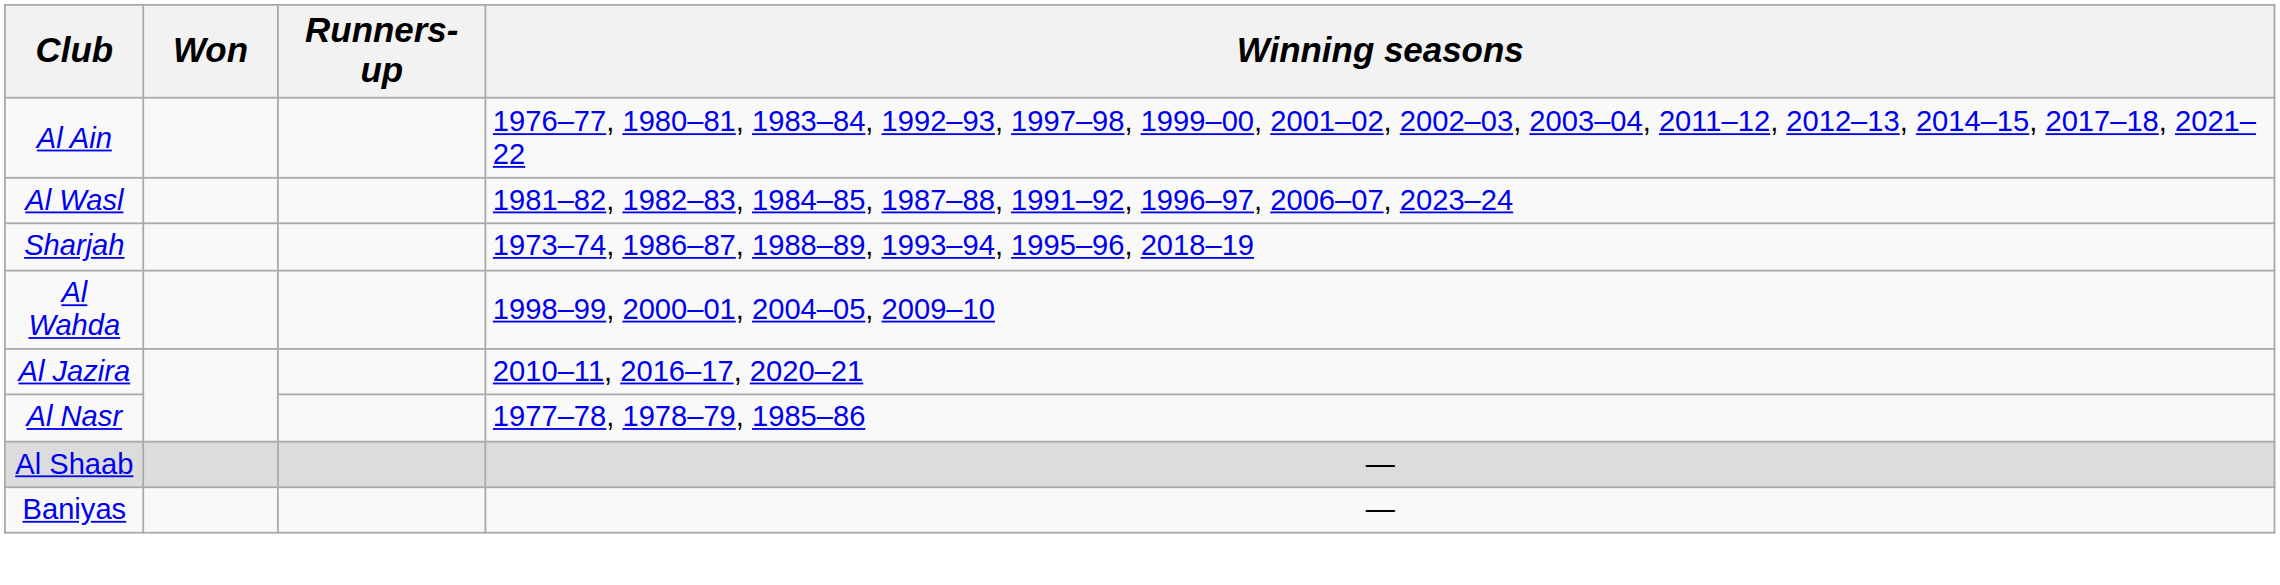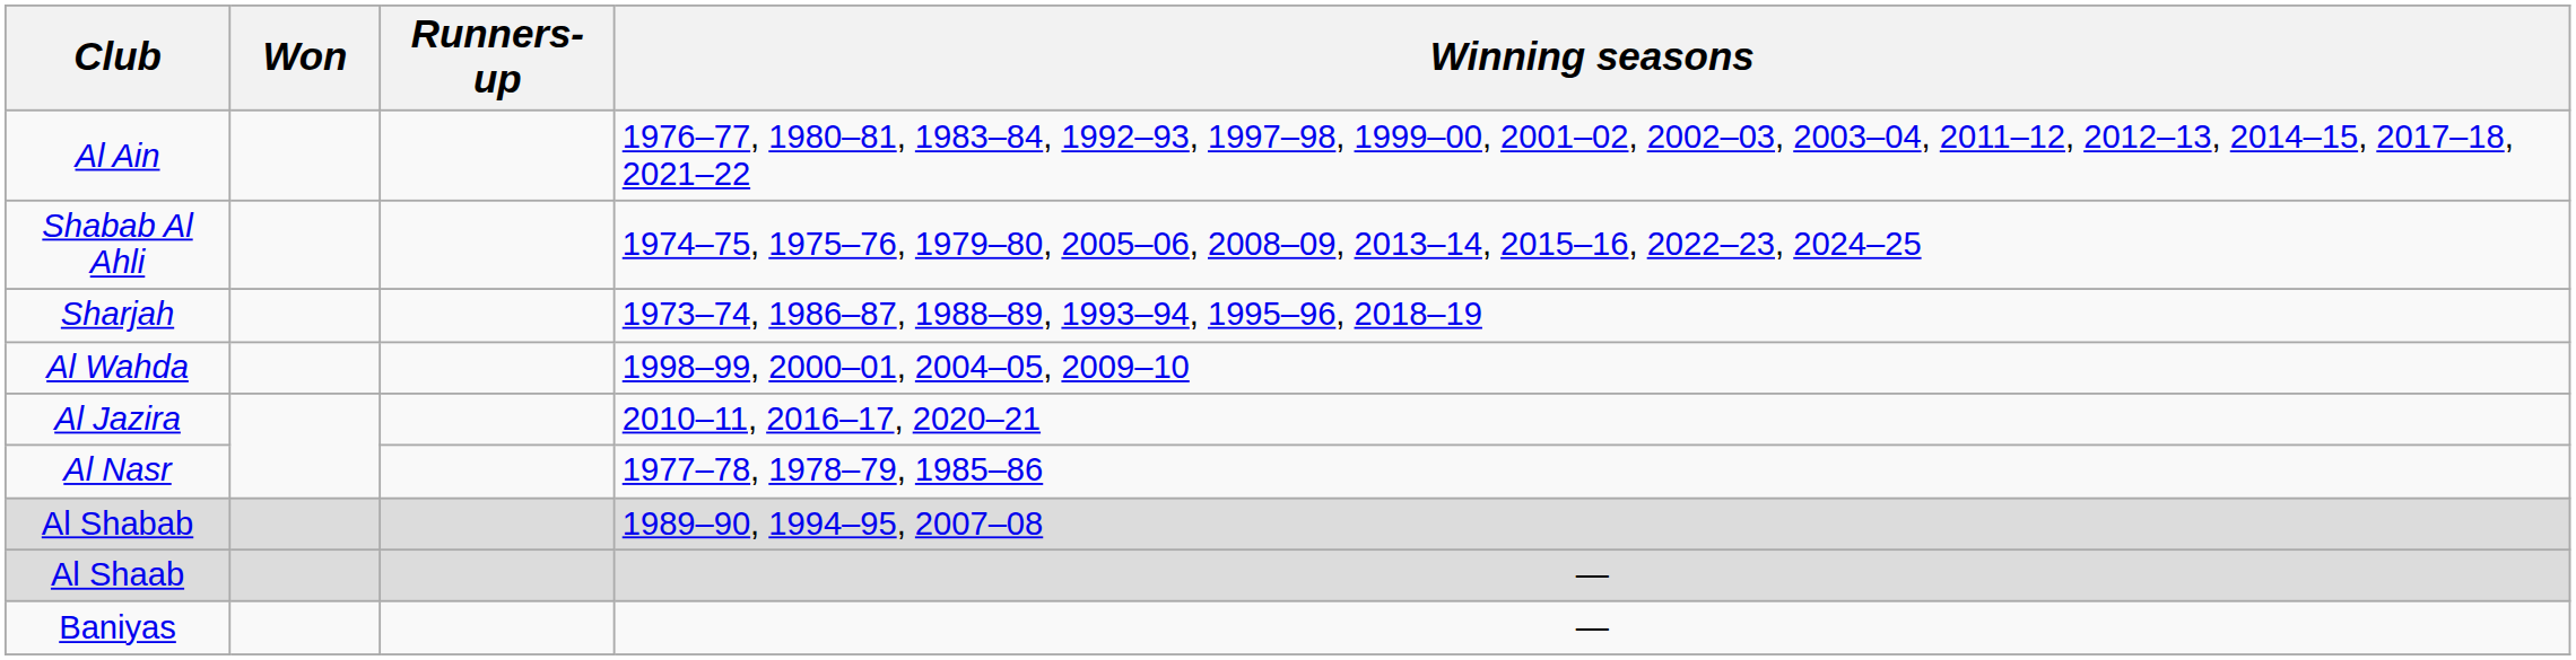 <table class="wikitable sortable">
 <tr>
 <th scope=col class="unsortable"><em><big>Club</big></em></th>
 <th scope=col width=66><em><big>Won</big></em></th>
 <th scope=col><em><big>Runners-up</big></em></th>
 <th scope=col class="unsortable"><em><big>Winning seasons</big></em></th>
 </tr>
 <tr>
 <td align="center"><em><a href='#'>Al Ain</a>  </em></td>
 <td></td>
 <td></td>
 <td><a href='#'>1976–77</a>, <a href='#'>1980–81</a>, <a href='#'>1983–84</a>, <a href='#'>1992–93</a>, <a href='#'>1997–98</a>, <a href='#'>1999–00</a>, <a href='#'>2001–02</a>, <a href='#'>2002–03</a>, <a href='#'>2003–04</a>, <a href='#'>2011–12</a>, <a href='#'>2012–13</a>, <a href='#'>2014–15</a>, <a href='#'>2017–18</a>, <a href='#'>2021–22</a></td>
 </tr>
 <tr>
-<td align="center"><em><a href='#'>Al Wasl</a> </em></td>
+<td align="center"><em><a href='#'>Shabab Al Ahli</a> </em></td>
 <td></td>
 <td></td>
-<td><a href='#'>1981–82</a>, <a href='#'>1982–83</a>, <a href='#'>1984–85</a>, <a href='#'>1987–88</a>, <a href='#'>1991–92</a>, <a href='#'>1996–97</a>, <a href='#'>2006–07</a>, <a href='#'>2023–24</a></td>
+<td><a href='#'>1974–75</a>, <a href='#'>1975–76</a>, <a href='#'>1979–80</a>, <a href='#'>2005–06</a>, <a href='#'>2008–09</a>, <a href='#'>2013–14</a>, <a href='#'>2015–16</a>, <a href='#'>2022–23</a>, <a href='#'>2024–25</a></td>
 </tr>
 <tr>
 <td align="center"><em><a href='#'>Sharjah</a> </em></td>
 <td></td>
 <td></td>
 <td><a href='#'>1973–74</a>, <a href='#'>1986–87</a>, <a href='#'>1988–89</a>, <a href='#'>1993–94</a>, <a href='#'>1995–96</a>, <a href='#'>2018–19</a></td>
 </tr>
 <tr>
 <td align="center"><a href='#'><em>Al Wahda</em></a></td>
 <td></td>
 <td></td>
 <td><a href='#'>1998–99</a>, <a href='#'>2000–01</a>, <a href='#'>2004–05</a>, <a href='#'>2009–10</a></td>
 </tr>
 <tr>
 <td align="center"><a href='#'><em>Al Jazira</em></a></td>
 <td rowspan="2"></td>
 <td></td>
 <td><a href='#'>2010–11</a>, <a href='#'>2016–17</a>, <a href='#'>2020–21</a></td>
 </tr>
 <tr>
 <td align="center"><a href='#'><em>Al Nasr</em></a></td>
 <td></td>
 <td><a href='#'>1977–78</a>, <a href='#'>1978–79</a>, <a href='#'>1985–86</a></td>
 </tr>
 <tr bgcolor=#DCDCDC>
+<td align="center"><a href='#'>Al Shabab</a></td>
+<td></td>
+<td></td>
+<td><a href='#'>1989–90</a>, <a href='#'>1994–95</a>, <a href='#'>2007–08</a></td>
+</tr>
+<tr bgcolor=#DCDCDC>
 <td align="center"><a href='#'>Al Shaab</a></td>
 <td></td>
 <td></td>
 <td align=center>—</td>
 </tr>
 <tr>
 <td align="center"><a href='#'>Baniyas</a></td>
 <td></td>
 <td></td>
 <td align=center>—</td>
 </tr>
 </table>
